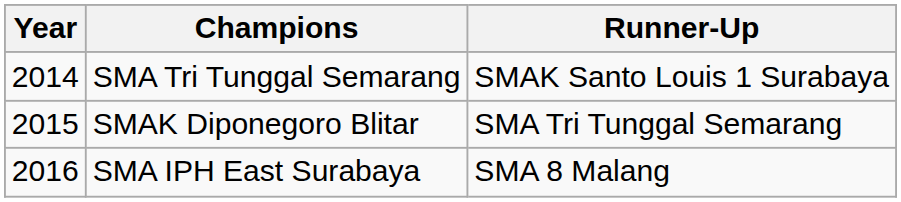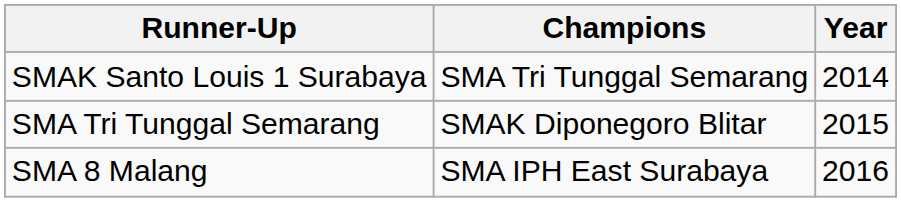 <table class="wikitable">
 <tr>
+<th>Runner-Up</th>
+<th>Champions</th>
 <th>Year</th>
-<th>Champions</th>
-<th>Runner-Up</th>
 </tr>
 <tr>
+<td>SMAK Santo Louis 1 Surabaya</td>
+<td>SMA Tri Tunggal Semarang</td>
 <td>2014</td>
-<td>SMA Tri Tunggal Semarang</td>
-<td>SMAK Santo Louis 1 Surabaya</td>
 </tr>
 <tr>
+<td>SMA Tri Tunggal Semarang</td>
+<td>SMAK Diponegoro Blitar</td>
 <td>2015</td>
-<td>SMAK Diponegoro Blitar</td>
-<td>SMA Tri Tunggal Semarang</td>
 </tr>
 <tr>
+<td>SMA 8 Malang</td>
+<td>SMA IPH East Surabaya</td>
 <td>2016</td>
-<td>SMA IPH East Surabaya</td>
-<td>SMA 8 Malang</td>
 </tr>
 </table>
